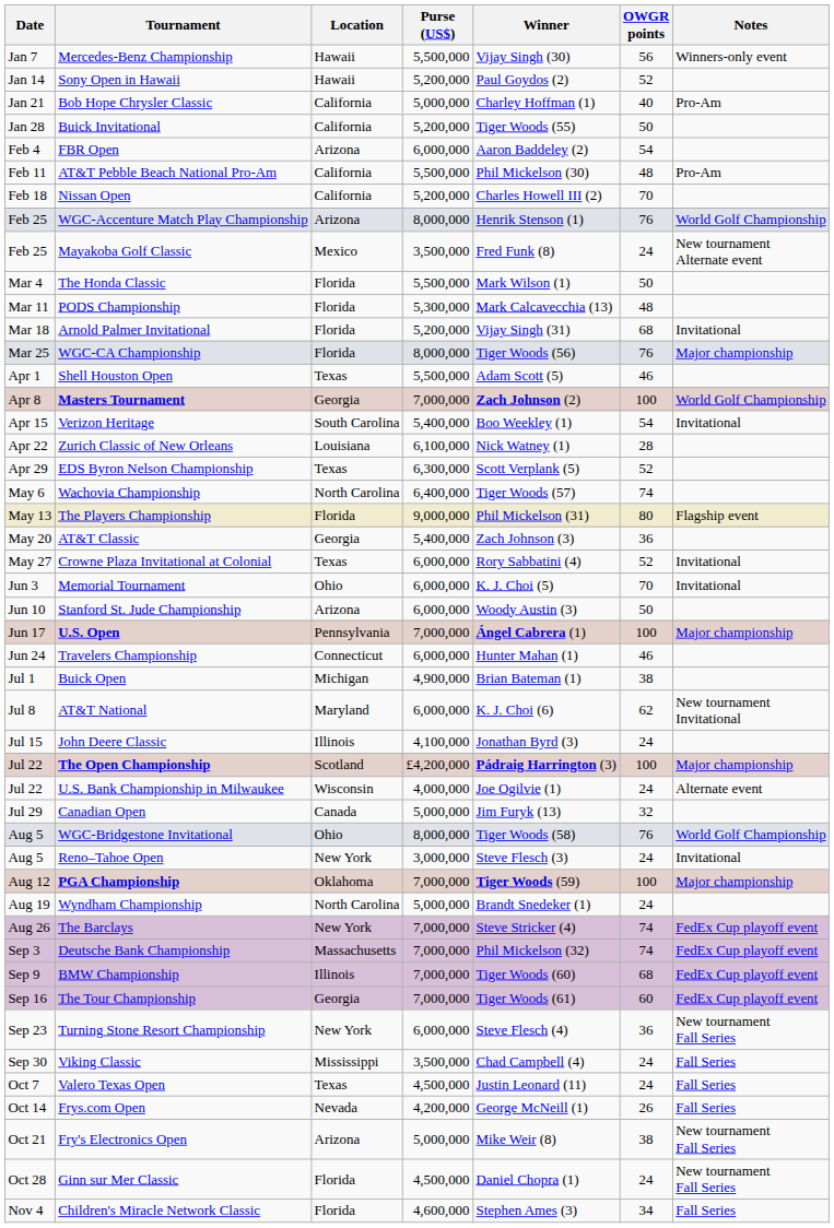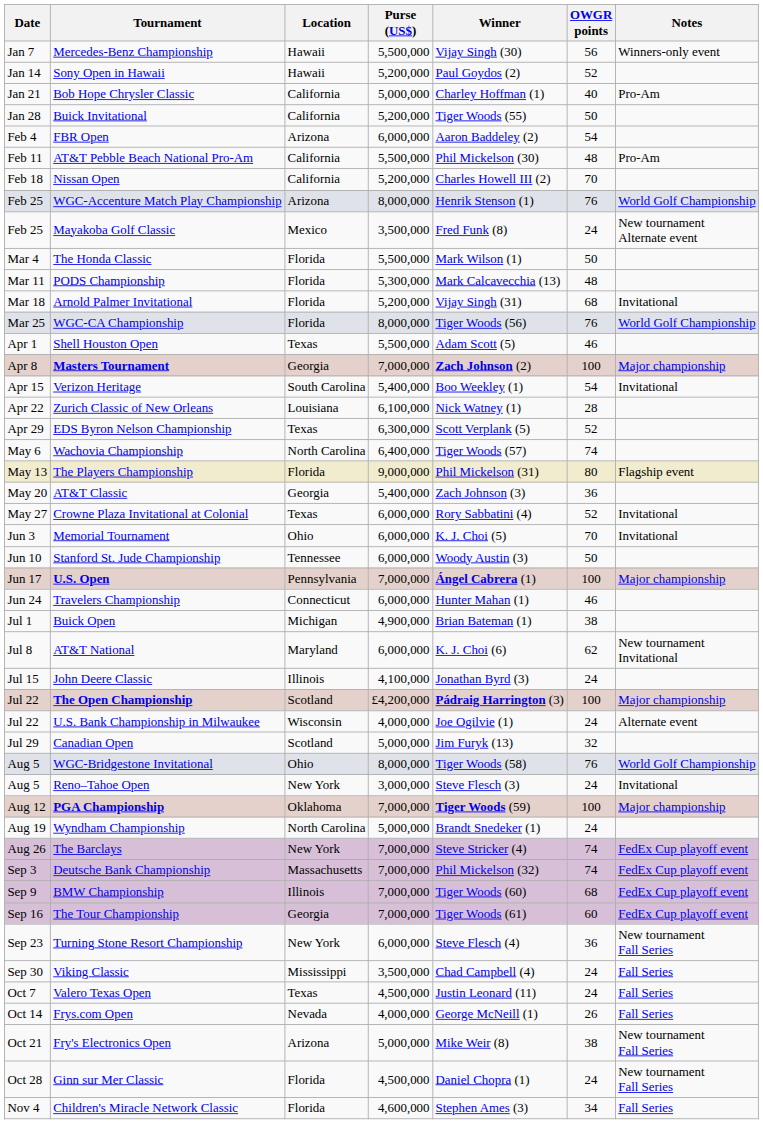 <table class="wikitable" style="font-size:95%">
 <tr>
 <th>Date</th>
 <th>Tournament</th>
 <th>Location</th>
 <th>Purse<br>(<a href='#'>US$</a>)</th>
 <th>Winner</th>
 <th><a href='#'>OWGR</a><br>points</th>
 <th>Notes</th>
 </tr>
 <tr>
 <td>Jan 7</td>
 <td><a href='#'>Mercedes-Benz Championship</a></td>
 <td>Hawaii</td>
 <td align=right>5,500,000</td>
 <td> <a href='#'>Vijay Singh</a> (30)</td>
 <td align=center>56</td>
 <td>Winners-only event</td>
 </tr>
 <tr>
 <td>Jan 14</td>
 <td><a href='#'>Sony Open in Hawaii</a></td>
 <td>Hawaii</td>
 <td align=right>5,200,000</td>
 <td> <a href='#'>Paul Goydos</a> (2)</td>
 <td align=center>52</td>
 <td></td>
 </tr>
 <tr>
 <td>Jan 21</td>
 <td><a href='#'>Bob Hope Chrysler Classic</a></td>
 <td>California</td>
 <td align=right>5,000,000</td>
 <td> <a href='#'>Charley Hoffman</a> (1)</td>
 <td align=center>40</td>
 <td>Pro-Am</td>
 </tr>
 <tr>
 <td>Jan 28</td>
 <td><a href='#'>Buick Invitational</a></td>
 <td>California</td>
 <td align=right>5,200,000</td>
 <td> <a href='#'>Tiger Woods</a> (55)</td>
 <td align=center>50</td>
 <td></td>
 </tr>
 <tr>
 <td>Feb 4</td>
 <td><a href='#'>FBR Open</a></td>
 <td>Arizona</td>
 <td align=right>6,000,000</td>
 <td> <a href='#'>Aaron Baddeley</a> (2)</td>
 <td align=center>54</td>
 <td></td>
 </tr>
 <tr>
 <td>Feb 11</td>
 <td><a href='#'>AT&T Pebble Beach National Pro-Am</a></td>
 <td>California</td>
 <td align=right>5,500,000</td>
 <td> <a href='#'>Phil Mickelson</a> (30)</td>
 <td align=center>48</td>
 <td>Pro-Am</td>
 </tr>
 <tr>
 <td>Feb 18</td>
 <td><a href='#'>Nissan Open</a></td>
 <td>California</td>
 <td align=right>5,200,000</td>
 <td> <a href='#'>Charles Howell III</a> (2)</td>
 <td align=center>70</td>
 <td></td>
 </tr>
 <tr style="background:#dfe2e9;">
 <td>Feb 25</td>
 <td><a href='#'>WGC-Accenture Match Play Championship</a></td>
 <td>Arizona</td>
 <td align=right>8,000,000</td>
 <td> <a href='#'>Henrik Stenson</a> (1)</td>
 <td align=center>76</td>
 <td><a href='#'>World Golf Championship</a></td>
 </tr>
 <tr>
 <td>Feb 25</td>
 <td><a href='#'>Mayakoba Golf Classic</a></td>
 <td>Mexico</td>
 <td align=right>3,500,000</td>
 <td> <a href='#'>Fred Funk</a> (8)</td>
 <td align=center>24</td>
 <td>New tournament<br>Alternate event</td>
 </tr>
 <tr>
 <td>Mar 4</td>
 <td><a href='#'>The Honda Classic</a></td>
 <td>Florida</td>
 <td align=right>5,500,000</td>
 <td> <a href='#'>Mark Wilson</a> (1)</td>
 <td align=center>50</td>
 <td></td>
 </tr>
 <tr>
 <td>Mar 11</td>
 <td><a href='#'>PODS Championship</a></td>
 <td>Florida</td>
 <td align=right>5,300,000</td>
 <td> <a href='#'>Mark Calcavecchia</a> (13)</td>
 <td align=center>48</td>
 <td></td>
 </tr>
 <tr>
 <td>Mar 18</td>
 <td><a href='#'>Arnold Palmer Invitational</a></td>
 <td>Florida</td>
 <td align=right>5,200,000</td>
 <td> <a href='#'>Vijay Singh</a> (31)</td>
 <td align=center>68</td>
 <td>Invitational</td>
 </tr>
 <tr style="background:#dfe2e9;">
 <td>Mar 25</td>
 <td><a href='#'>WGC-CA Championship</a></td>
 <td>Florida</td>
 <td align=right>8,000,000</td>
 <td> <a href='#'>Tiger Woods</a> (56)</td>
 <td align=center>76</td>
-<td><a href='#'>Major championship</a></td>
+<td><a href='#'>World Golf Championship</a></td>
 </tr>
 <tr>
 <td>Apr 1</td>
 <td><a href='#'>Shell Houston Open</a></td>
 <td>Texas</td>
 <td align=right>5,500,000</td>
 <td> <a href='#'>Adam Scott</a> (5)</td>
 <td align=center>46</td>
 <td></td>
 </tr>
 <tr style="background:#e5d1cb;">
 <td>Apr 8</td>
 <td><strong><a href='#'>Masters Tournament</a> </strong></td>
 <td>Georgia</td>
 <td align=right>7,000,000</td>
 <td> <strong><a href='#'>Zach Johnson</a></strong> (2)</td>
 <td align=center>100</td>
-<td><a href='#'>World Golf Championship</a></td>
+<td><a href='#'>Major championship</a></td>
 </tr>
 <tr>
 <td>Apr 15</td>
 <td><a href='#'>Verizon Heritage</a></td>
 <td>South Carolina</td>
 <td align=right>5,400,000</td>
 <td> <a href='#'>Boo Weekley</a> (1)</td>
 <td align=center>54</td>
 <td>Invitational</td>
 </tr>
 <tr>
 <td>Apr 22</td>
 <td><a href='#'>Zurich Classic of New Orleans</a></td>
 <td>Louisiana</td>
 <td align=right>6,100,000</td>
 <td> <a href='#'>Nick Watney</a> (1)</td>
 <td align=center>28</td>
 <td></td>
 </tr>
 <tr>
 <td>Apr 29</td>
 <td><a href='#'>EDS Byron Nelson Championship</a></td>
 <td>Texas</td>
 <td align=right>6,300,000</td>
 <td> <a href='#'>Scott Verplank</a> (5)</td>
 <td align=center>52</td>
 <td></td>
 </tr>
 <tr>
 <td>May 6</td>
 <td><a href='#'>Wachovia Championship</a></td>
 <td>North Carolina</td>
 <td align=right>6,400,000</td>
 <td> <a href='#'>Tiger Woods</a> (57)</td>
 <td align=center>74</td>
 <td></td>
 </tr>
 <tr style="background:#f2ecce;">
 <td>May 13</td>
 <td><a href='#'>The Players Championship</a></td>
 <td>Florida</td>
 <td align=right>9,000,000</td>
 <td> <a href='#'>Phil Mickelson</a> (31)</td>
 <td align=center>80</td>
 <td>Flagship event</td>
 </tr>
 <tr>
 <td>May 20</td>
 <td><a href='#'>AT&T Classic</a></td>
 <td>Georgia</td>
 <td align=right>5,400,000</td>
 <td> <a href='#'>Zach Johnson</a> (3)</td>
 <td align=center>36</td>
 <td></td>
 </tr>
 <tr>
 <td>May 27</td>
 <td><a href='#'>Crowne Plaza Invitational at Colonial</a></td>
 <td>Texas</td>
 <td align=right>6,000,000</td>
 <td> <a href='#'>Rory Sabbatini</a> (4)</td>
 <td align=center>52</td>
 <td>Invitational</td>
 </tr>
 <tr>
 <td>Jun 3</td>
 <td><a href='#'>Memorial Tournament</a></td>
 <td>Ohio</td>
 <td align=right>6,000,000</td>
 <td> <a href='#'>K. J. Choi</a> (5)</td>
 <td align=center>70</td>
 <td>Invitational</td>
 </tr>
 <tr>
 <td>Jun 10</td>
 <td><a href='#'>Stanford St. Jude Championship</a></td>
-<td>Arizona</td>
+<td>Tennessee</td>
 <td align=right>6,000,000</td>
 <td> <a href='#'>Woody Austin</a> (3)</td>
 <td align=center>50</td>
 <td></td>
 </tr>
 <tr style="background:#e5d1cb;">
 <td>Jun 17</td>
 <td><strong><a href='#'>U.S. Open</a></strong></td>
 <td>Pennsylvania</td>
 <td align=right>7,000,000</td>
 <td> <strong><a href='#'>Ángel Cabrera</a></strong> (1)</td>
 <td align=center>100</td>
 <td><a href='#'>Major championship</a></td>
 </tr>
 <tr>
 <td>Jun 24</td>
 <td><a href='#'>Travelers Championship</a></td>
 <td>Connecticut</td>
 <td align=right>6,000,000</td>
 <td> <a href='#'>Hunter Mahan</a> (1)</td>
 <td align=center>46</td>
 <td></td>
 </tr>
 <tr>
 <td>Jul 1</td>
 <td><a href='#'>Buick Open</a></td>
 <td>Michigan</td>
 <td align=right>4,900,000</td>
 <td> <a href='#'>Brian Bateman</a> (1)</td>
 <td align=center>38</td>
 <td></td>
 </tr>
 <tr>
 <td>Jul 8</td>
 <td><a href='#'>AT&T National</a></td>
 <td>Maryland</td>
 <td align=right>6,000,000</td>
 <td> <a href='#'>K. J. Choi</a> (6)</td>
 <td align=center>62</td>
 <td>New tournament<br>Invitational</td>
 </tr>
 <tr>
 <td>Jul 15</td>
 <td><a href='#'>John Deere Classic</a></td>
 <td>Illinois</td>
 <td align=right>4,100,000</td>
 <td> <a href='#'>Jonathan Byrd</a> (3)</td>
 <td align=center>24</td>
 <td></td>
 </tr>
 <tr style="background:#e5d1cb;">
 <td>Jul 22</td>
 <td><strong><a href='#'>The Open Championship</a></strong></td>
 <td>Scotland</td>
 <td align=right>£4,200,000</td>
 <td> <strong><a href='#'>Pádraig Harrington</a></strong> (3)</td>
 <td align=center>100</td>
 <td><a href='#'>Major championship</a></td>
 </tr>
 <tr>
 <td>Jul 22</td>
 <td><a href='#'>U.S. Bank Championship in Milwaukee</a></td>
 <td>Wisconsin</td>
 <td align=right>4,000,000</td>
 <td> <a href='#'>Joe Ogilvie</a> (1)</td>
 <td align=center>24</td>
 <td>Alternate event</td>
 </tr>
 <tr>
 <td>Jul 29</td>
 <td><a href='#'>Canadian Open</a></td>
-<td>Canada</td>
+<td>Scotland</td>
 <td align=right>5,000,000</td>
 <td> <a href='#'>Jim Furyk</a> (13)</td>
 <td align=center>32</td>
 <td></td>
 </tr>
 <tr style="background:#dfe2e9;">
 <td>Aug 5</td>
 <td><a href='#'>WGC-Bridgestone Invitational</a></td>
 <td>Ohio</td>
 <td align=right>8,000,000</td>
 <td> <a href='#'>Tiger Woods</a> (58)</td>
 <td align=center>76</td>
 <td><a href='#'>World Golf Championship</a></td>
 </tr>
 <tr>
 <td>Aug 5</td>
 <td><a href='#'>Reno–Tahoe Open</a></td>
 <td>New York</td>
 <td align=right>3,000,000</td>
 <td> <a href='#'>Steve Flesch</a> (3)</td>
 <td align=center>24</td>
 <td>Invitational</td>
 </tr>
 <tr style="background:#e5d1cb;">
 <td>Aug 12</td>
 <td><strong><a href='#'>PGA Championship</a></strong></td>
 <td>Oklahoma</td>
 <td align=right>7,000,000</td>
 <td> <strong><a href='#'>Tiger Woods</a></strong> (59)</td>
 <td align=center>100</td>
 <td><a href='#'>Major championship</a></td>
 </tr>
 <tr>
 <td>Aug 19</td>
 <td><a href='#'>Wyndham Championship</a></td>
 <td>North Carolina</td>
 <td align=right>5,000,000</td>
 <td> <a href='#'>Brandt Snedeker</a> (1)</td>
 <td align=center>24</td>
 <td></td>
 </tr>
 <tr style="background:thistle;">
 <td>Aug 26</td>
 <td><a href='#'>The Barclays</a></td>
 <td>New York</td>
 <td align=right>7,000,000</td>
 <td> <a href='#'>Steve Stricker</a> (4)</td>
 <td align=center>74</td>
 <td><a href='#'>FedEx Cup playoff event</a></td>
 </tr>
 <tr style="background:thistle;">
 <td>Sep 3</td>
 <td><a href='#'>Deutsche Bank Championship</a></td>
 <td>Massachusetts</td>
 <td align=right>7,000,000</td>
 <td> <a href='#'>Phil Mickelson</a> (32)</td>
 <td align=center>74</td>
 <td><a href='#'>FedEx Cup playoff event</a></td>
 </tr>
 <tr style="background:thistle;">
 <td>Sep 9</td>
 <td><a href='#'>BMW Championship</a></td>
 <td>Illinois</td>
 <td align=right>7,000,000</td>
 <td> <a href='#'>Tiger Woods</a> (60)</td>
 <td align=center>68</td>
 <td><a href='#'>FedEx Cup playoff event</a></td>
 </tr>
 <tr style="background:thistle;">
 <td>Sep 16</td>
 <td><a href='#'>The Tour Championship</a></td>
 <td>Georgia</td>
 <td align=right>7,000,000</td>
 <td> <a href='#'>Tiger Woods</a> (61)</td>
 <td align=center>60</td>
 <td><a href='#'>FedEx Cup playoff event</a></td>
 </tr>
 <tr>
 <td>Sep 23</td>
 <td><a href='#'>Turning Stone Resort Championship</a></td>
 <td>New York</td>
 <td align=right>6,000,000</td>
 <td> <a href='#'>Steve Flesch</a> (4)</td>
 <td align=center>36</td>
 <td>New tournament<br><a href='#'>Fall Series</a></td>
 </tr>
 <tr>
 <td>Sep 30</td>
 <td><a href='#'>Viking Classic</a></td>
 <td>Mississippi</td>
 <td align=right>3,500,000</td>
 <td> <a href='#'>Chad Campbell</a> (4)</td>
 <td align=center>24</td>
 <td><a href='#'>Fall Series</a></td>
 </tr>
 <tr>
 <td>Oct 7</td>
 <td><a href='#'>Valero Texas Open</a></td>
 <td>Texas</td>
 <td align=right>4,500,000</td>
 <td> <a href='#'>Justin Leonard</a> (11)</td>
 <td align=center>24</td>
 <td><a href='#'>Fall Series</a></td>
 </tr>
 <tr>
 <td>Oct 14</td>
 <td><a href='#'>Frys.com Open</a></td>
 <td>Nevada</td>
-<td align=right>4,200,000</td>
+<td align=right>4,000,000</td>
 <td> <a href='#'>George McNeill</a> (1)</td>
 <td align=center>26</td>
 <td><a href='#'>Fall Series</a></td>
 </tr>
 <tr>
 <td>Oct 21</td>
 <td><a href='#'>Fry's Electronics Open</a></td>
 <td>Arizona</td>
 <td align=right>5,000,000</td>
 <td> <a href='#'>Mike Weir</a> (8)</td>
 <td align=center>38</td>
 <td>New tournament<br><a href='#'>Fall Series</a></td>
 </tr>
 <tr>
 <td>Oct 28</td>
 <td><a href='#'>Ginn sur Mer Classic</a></td>
 <td>Florida</td>
 <td align=right>4,500,000</td>
 <td> <a href='#'>Daniel Chopra</a> (1)</td>
 <td align=center>24</td>
 <td>New tournament<br><a href='#'>Fall Series</a></td>
 </tr>
 <tr>
 <td>Nov 4</td>
 <td><a href='#'>Children's Miracle Network Classic</a></td>
 <td>Florida</td>
 <td align=right>4,600,000</td>
 <td> <a href='#'>Stephen Ames</a> (3)</td>
 <td align=center>34</td>
 <td><a href='#'>Fall Series</a></td>
 </tr>
 </table>
